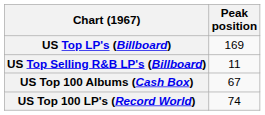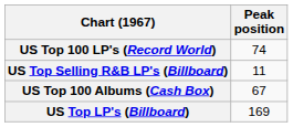 <table class="wikitable sortable plainrowheaders" style="text-align:center">
 <tr>
 <th scope="col">Chart (1967)</th>
 <th scope="col">Peak<br>position</th>
 </tr>
 <tr>
-<th scope="row">US <a href='#'>Top LP's</a> (<em><a href='#'>Billboard</a></em>)</th>
-<td>169</td>
+<th scope="row">US Top 100 LP's (<em><a href='#'>Record World</a></em>)</th>
+<td>74</td>
 </tr>
 <tr>
 <th scope="row">US <a href='#'>Top Selling R&B LP's</a> (<em><a href='#'>Billboard</a></em>)</th>
 <td>11</td>
 </tr>
 <tr>
 <th scope="row">US Top 100 Albums (<em><a href='#'>Cash Box</a></em>)</th>
 <td>67</td>
 </tr>
 <tr>
-<th scope="row">US Top 100 LP's (<em><a href='#'>Record World</a></em>)</th>
-<td>74</td>
+<th scope="row">US <a href='#'>Top LP's</a> (<em><a href='#'>Billboard</a></em>)</th>
+<td>169</td>
 </tr>
 </table>
